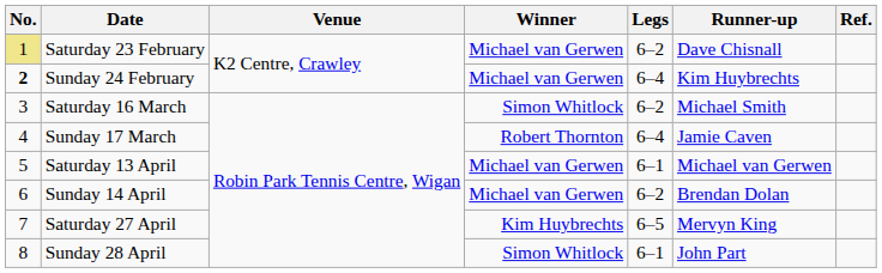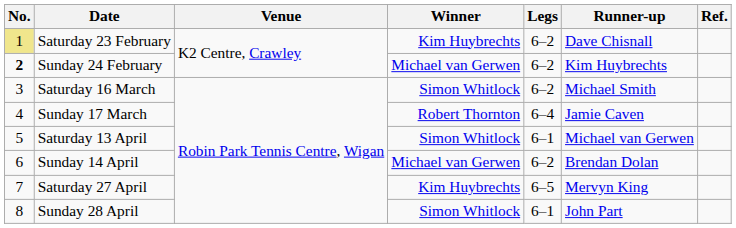 <table class="wikitable">
 <tr>
 <th>No.</th>
 <th>Date</th>
 <th>Venue</th>
 <th>Winner</th>
 <th>Legs</th>
 <th>Runner-up</th>
 <th>Ref.</th>
 </tr>
 <tr>
 <td align=center style="background: khaki;">1</td>
 <td>Saturday 23 February</td>
 <td rowspan=2>K2 Centre, <a href='#'>Crawley</a></td>
-<td align=right><a href='#'>Michael van Gerwen</a> </td>
+<td align=right><a href='#'>Kim Huybrechts</a> </td>
 <td align=center>6–2</td>
 <td> <a href='#'>Dave Chisnall</a></td>
 <td align="center"></td>
 </tr>
 <tr>
 <td align=center><strong>2</strong></td>
 <td>Sunday 24 February</td>
 <td align=right><a href='#'>Michael van Gerwen</a> </td>
-<td align=center>6–4</td>
+<td align=center>6–2</td>
 <td> <a href='#'>Kim Huybrechts</a></td>
 <td align="center"></td>
 </tr>
 <tr>
 <td align=center>3</td>
 <td>Saturday 16 March</td>
 <td rowspan=6><a href='#'>Robin Park Tennis Centre</a>, <a href='#'>Wigan</a></td>
 <td align=right><a href='#'>Simon Whitlock</a> </td>
 <td align=center>6–2</td>
 <td> <a href='#'>Michael Smith</a></td>
 <td align="center"></td>
 </tr>
 <tr>
 <td align=center>4</td>
 <td>Sunday 17 March</td>
 <td align=right><a href='#'>Robert Thornton</a> </td>
 <td align=center>6–4</td>
 <td> <a href='#'>Jamie Caven</a></td>
 <td align="center"></td>
 </tr>
 <tr>
 <td align=center>5</td>
 <td>Saturday 13 April</td>
-<td align=right><a href='#'>Michael van Gerwen</a> </td>
+<td align=right><a href='#'>Simon Whitlock</a> </td>
 <td align=center>6–1</td>
 <td> <a href='#'>Michael van Gerwen</a></td>
 <td align="center"></td>
 </tr>
 <tr>
 <td align=center>6</td>
 <td>Sunday 14 April</td>
 <td align=right><a href='#'>Michael van Gerwen</a> </td>
 <td align=center>6–2</td>
 <td> <a href='#'>Brendan Dolan</a></td>
 <td align="center"></td>
 </tr>
 <tr>
 <td align=center>7</td>
 <td>Saturday 27 April</td>
 <td align=right><a href='#'>Kim Huybrechts</a> </td>
 <td align=center>6–5</td>
 <td> <a href='#'>Mervyn King</a></td>
 <td align="center"></td>
 </tr>
 <tr>
 <td align=center>8</td>
 <td>Sunday 28 April</td>
 <td align=right><a href='#'>Simon Whitlock</a> </td>
 <td align=center>6–1</td>
 <td> <a href='#'>John Part</a></td>
 <td align="center"></td>
 </tr>
 </table>
